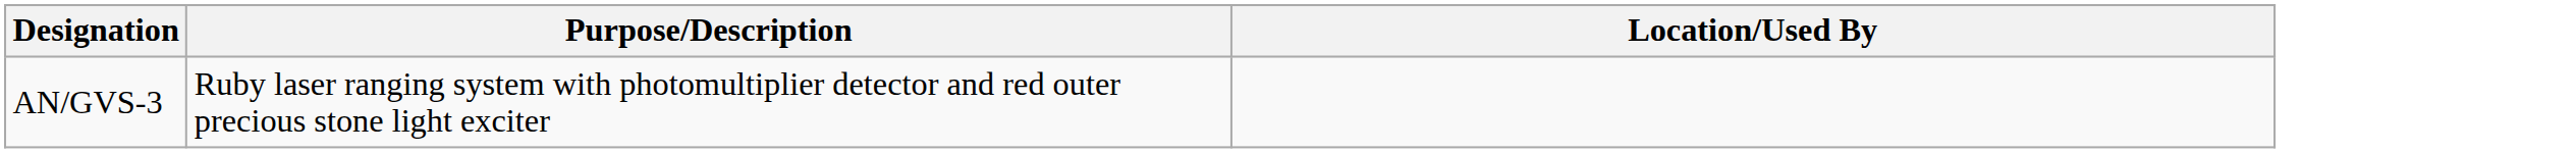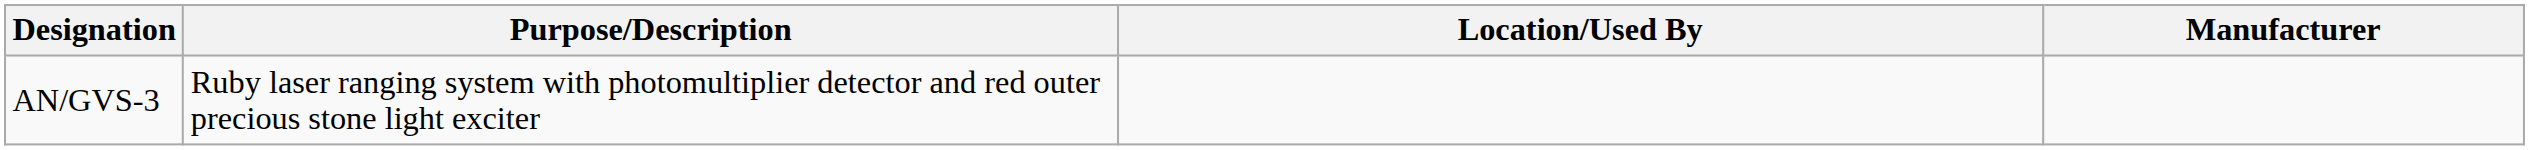 <table class="wikitable sortable">
 <tr>
 <th scope="col">Designation</th>
 <th scope="col" style="width: 500px;">Purpose/Description</th>
 <th scope="col" style="width: 500px;">Location/Used By</th>
+<th scope="col" style="width: 250px;">Manufacturer</th>
 </tr>
 <tr>
 <td>AN/GVS-3</td>
 <td>Ruby laser ranging system with photomultiplier detector and red outer precious stone light exciter</td>
 <td></td>
+<td></td>
 </tr>
 </table>
